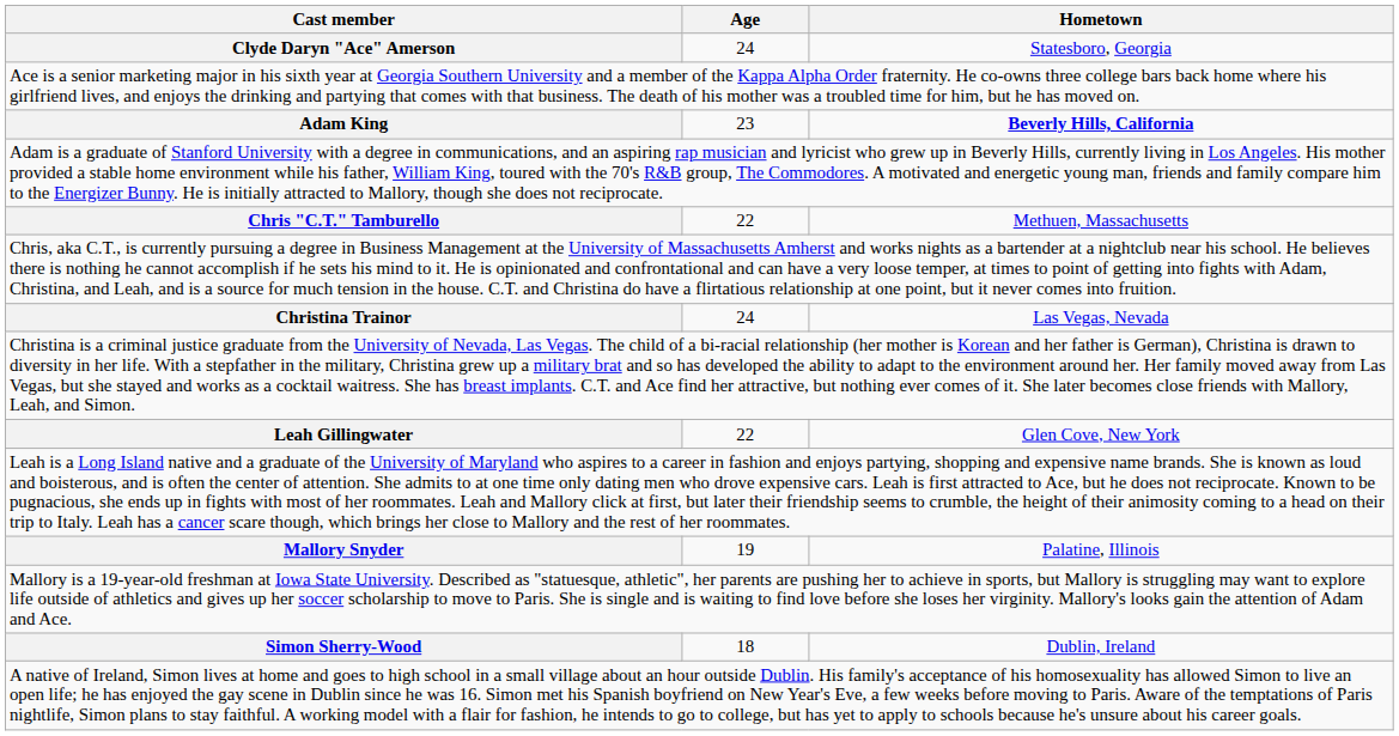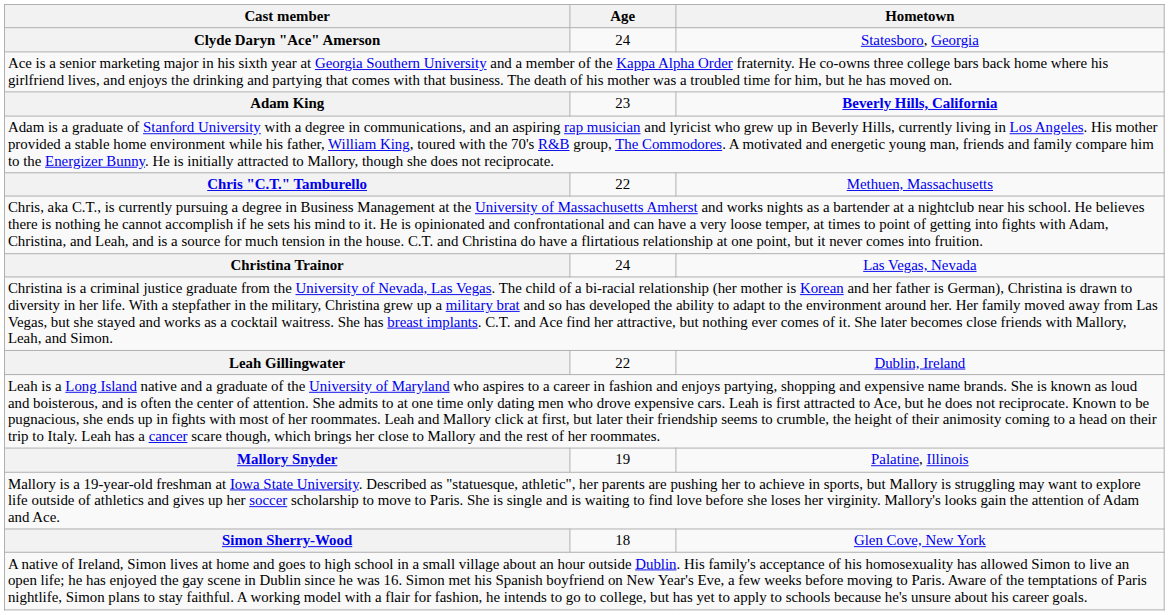 <table class="wikitable sortable" style="text-align:center;">
 <tr>
 <th scope="col">Cast member</th>
 <th scope="col">Age</th>
 <th scope="col">Hometown</th>
 </tr>
 <tr>
 <th scope="row">Clyde Daryn "Ace" Amerson</th>
 <td>24</td>
 <td><a href='#'>Statesboro</a>, <a href='#'>Georgia</a></td>
 </tr>
 <tr class="expand-child">
 <td colspan="3" align="left">Ace is a senior marketing major in his sixth year at <a href='#'>Georgia Southern University</a> and a member of the <a href='#'>Kappa Alpha Order</a> fraternity. He co-owns three college bars back home where his girlfriend lives, and enjoys the drinking and partying that comes with that business. The death of his mother was a troubled time for him, but he has moved on.</td>
 </tr>
 <tr>
 <th scope="row">Adam King</th>
 <td>23</td>
 <td><strong><a href='#'>Beverly Hills, California</a></strong></td>
 </tr>
 <tr class="expand-child">
 <td colspan="3" align="left">Adam is a graduate of <a href='#'>Stanford University</a> with a degree in communications, and an aspiring <a href='#'>rap musician</a> and lyricist who grew up in Beverly Hills, currently living in <a href='#'>Los Angeles</a>. His mother provided a stable home environment while his father, <a href='#'>William King</a>, toured with the 70's <a href='#'>R&B</a> group, <a href='#'>The Commodores</a>. A motivated and energetic young man, friends and family compare him to the <a href='#'>Energizer Bunny</a>. He is initially attracted to Mallory, though she does not reciprocate.</td>
 </tr>
 <tr>
 <th scope="row"><a href='#'>Chris "C.T." Tamburello</a></th>
 <td>22</td>
 <td><a href='#'>Methuen, Massachusetts</a></td>
 </tr>
 <tr class="expand-child">
 <td colspan="3" align="left">Chris, aka C.T., is currently pursuing a degree in Business Management at the <a href='#'>University of Massachusetts Amherst</a> and works nights as a bartender at a nightclub near his school. He believes there is nothing he cannot accomplish if he sets his mind to it. He is opinionated and confrontational and can have a very loose temper, at times to point of getting into fights with Adam, Christina, and Leah, and is a source for much tension in the house. C.T. and Christina do have a flirtatious relationship at one point, but it never comes into fruition.</td>
 </tr>
 <tr>
 <th scope="row">Christina Trainor</th>
 <td>24</td>
 <td><a href='#'>Las Vegas, Nevada</a></td>
 </tr>
 <tr class="expand-child">
 <td colspan="3" align="left">Christina is a criminal justice graduate from the <a href='#'>University of Nevada, Las Vegas</a>. The child of a bi-racial relationship (her mother is <a href='#'>Korean</a> and her father is German), Christina is drawn to diversity in her life. With a stepfather in the military, Christina grew up a <a href='#'>military brat</a> and so has developed the ability to adapt to the environment around her. Her family moved away from Las Vegas, but she stayed and works as a cocktail waitress. She has <a href='#'>breast implants</a>. C.T. and Ace find her attractive, but nothing ever comes of it. She later becomes close friends with Mallory, Leah, and Simon.</td>
 </tr>
 <tr>
 <th scope="row">Leah Gillingwater</th>
 <td>22</td>
-<td><a href='#'>Glen Cove, New York</a></td>
+<td><a href='#'>Dublin, Ireland</a></td>
 </tr>
 <tr class="expand-child">
 <td colspan="3" align="left">Leah is a <a href='#'>Long Island</a> native and a graduate of the <a href='#'>University of Maryland</a> who aspires to a career in fashion and enjoys partying, shopping and expensive name brands. She is known as loud and boisterous, and is often the center of attention. She admits to at one time only dating men who drove expensive cars. Leah is first attracted to Ace, but he does not reciprocate. Known to be pugnacious, she ends up in fights with most of her roommates. Leah and Mallory click at first, but later their friendship seems to crumble, the height of their animosity coming to a head on their trip to Italy. Leah has a <a href='#'>cancer</a> scare though, which brings her close to Mallory and the rest of her roommates.</td>
 </tr>
 <tr>
 <th scope="row"><a href='#'>Mallory Snyder</a></th>
 <td>19</td>
 <td><a href='#'>Palatine</a>, <a href='#'>Illinois</a></td>
 </tr>
 <tr class="expand-child">
 <td colspan="3" align="left">Mallory is a 19-year-old freshman at <a href='#'>Iowa State University</a>. Described as "statuesque, athletic", her parents are pushing her to achieve in sports, but Mallory is struggling may want to explore life outside of athletics and gives up her <a href='#'>soccer</a> scholarship to move to Paris. She is single and is waiting to find love before she loses her virginity. Mallory's looks gain the attention of Adam and Ace.</td>
 </tr>
 <tr>
 <th scope="row"><a href='#'>Simon Sherry-Wood</a></th>
 <td>18</td>
-<td><a href='#'>Dublin, Ireland</a></td>
+<td><a href='#'>Glen Cove, New York</a></td>
 </tr>
 <tr class="expand-child">
 <td colspan="3" align="left">A native of Ireland, Simon lives at home and goes to high school in a small village about an hour outside <a href='#'>Dublin</a>. His family's acceptance of his homosexuality has allowed Simon to live an open life; he has enjoyed the gay scene in Dublin since he was 16. Simon met his Spanish boyfriend on New Year's Eve, a few weeks before moving to Paris. Aware of the temptations of Paris nightlife, Simon plans to stay faithful. A working model with a flair for fashion, he intends to go to college, but has yet to apply to schools because he's unsure about his career goals.</td>
 </tr>
 </table>
